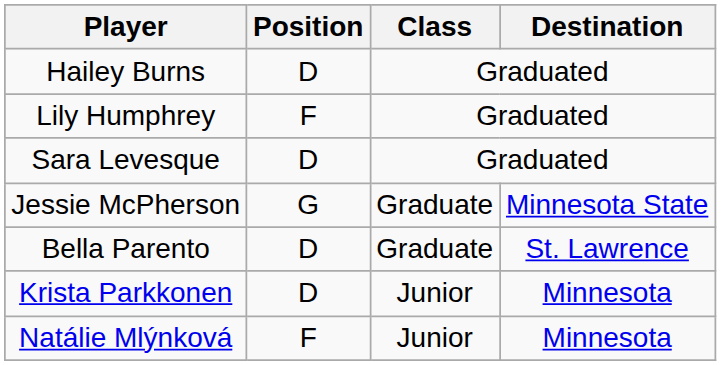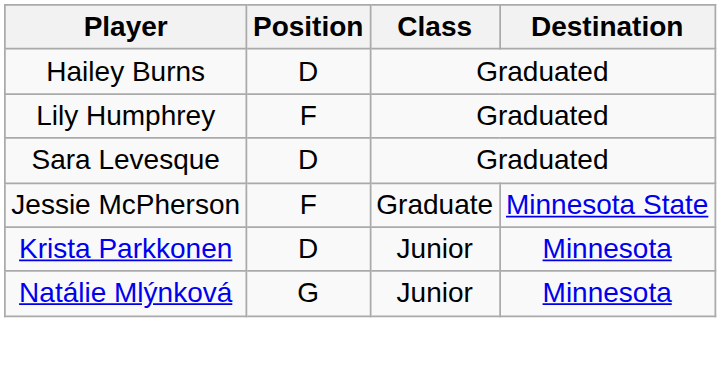 <table class="wikitable">
 <tr>
 <th>Player</th>
 <th>Position</th>
 <th>Class</th>
 <th>Destination</th>
 </tr>
 <tr style="text-align:center;" bgcolor="">
 <td>Hailey Burns</td>
 <td>D</td>
 <td colspan="2">Graduated</td>
 </tr>
 <tr style="text-align:center;" bgcolor="">
 <td>Lily Humphrey</td>
 <td>F</td>
 <td colspan="2">Graduated</td>
 </tr>
 <tr style="text-align:center;" bgcolor="">
 <td>Sara Levesque</td>
 <td>D</td>
 <td colspan="2">Graduated</td>
 </tr>
 <tr style="text-align:center;" bgcolor="">
 <td>Jessie McPherson</td>
-<td>G</td>
+<td>F</td>
 <td>Graduate</td>
 <td><a href='#'>Minnesota State</a></td>
-</tr>
-<tr style="text-align:center;" bgcolor="">
-<td>Bella Parento</td>
-<td>D</td>
-<td>Graduate</td>
-<td><a href='#'>St. Lawrence</a></td>
 </tr>
 <tr style="text-align:center;" bgcolor="">
 <td><a href='#'>Krista Parkkonen</a></td>
 <td>D</td>
 <td>Junior</td>
 <td><a href='#'>Minnesota</a></td>
 </tr>
 <tr style="text-align:center;" bgcolor="">
 <td><a href='#'>Natálie Mlýnková</a></td>
-<td>F</td>
+<td>G</td>
 <td>Junior</td>
 <td><a href='#'>Minnesota</a></td>
 </tr>
 </table>
